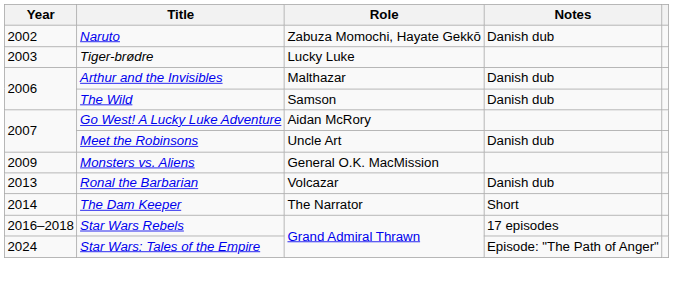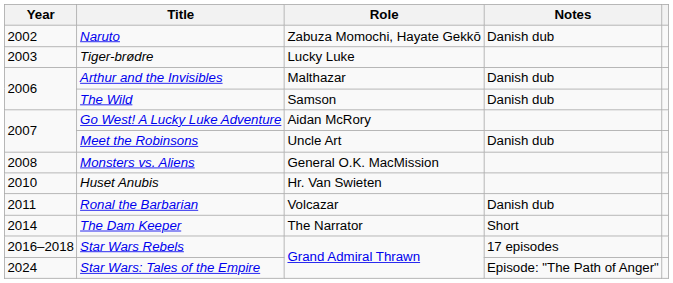 <table class="wikitable sortable">
 <tr>
 <th>Year</th>
 <th>Title</th>
 <th>Role</th>
 <th class="unsortable">Notes</th>
 <th class="unsortable"></th>
 </tr>
 <tr>
 <td>2002</td>
 <td><em><a href='#'>Naruto</a></em></td>
 <td>Zabuza Momochi, Hayate Gekkō</td>
 <td>Danish dub</td>
 <td></td>
 </tr>
 <tr>
 <td>2003</td>
 <td><em>Tiger-brødre</em></td>
 <td>Lucky Luke</td>
 <td></td>
 <td></td>
 </tr>
 <tr>
 <td rowspan="2">2006</td>
 <td><em><a href='#'>Arthur and the Invisibles</a></em></td>
 <td>Malthazar</td>
 <td>Danish dub</td>
 <td></td>
 </tr>
 <tr>
 <td><em><a href='#'>The Wild</a></em></td>
 <td>Samson</td>
 <td>Danish dub</td>
 <td></td>
 </tr>
 <tr>
 <td rowspan="2">2007</td>
 <td><em><a href='#'>Go West! A Lucky Luke Adventure</a></em></td>
 <td>Aidan McRory</td>
 <td></td>
 <td></td>
 </tr>
 <tr>
 <td><em><a href='#'>Meet the Robinsons</a></em></td>
 <td>Uncle Art</td>
 <td>Danish dub</td>
 <td></td>
 </tr>
 <tr>
-<td>2009</td>
+<td>2008</td>
 <td><em><a href='#'>Monsters vs. Aliens</a></em></td>
 <td>General O.K. MacMission</td>
 <td></td>
 <td></td>
 </tr>
 <tr>
-<td>2013</td>
+<td>2010</td>
+<td><em>Huset Anubis</em></td>
+<td>Hr. Van Swieten</td>
+<td></td>
+<td></td>
+</tr>
+<tr>
+<td>2011</td>
 <td><em><a href='#'>Ronal the Barbarian</a></em></td>
 <td>Volcazar</td>
 <td>Danish dub</td>
 <td></td>
 </tr>
 <tr>
 <td>2014</td>
 <td><em><a href='#'>The Dam Keeper</a></em></td>
 <td>The Narrator</td>
 <td>Short</td>
 <td></td>
 </tr>
 <tr>
 <td>2016–2018</td>
 <td><em><a href='#'>Star Wars Rebels</a></em></td>
 <td rowspan="2"><a href='#'>Grand Admiral Thrawn</a></td>
 <td>17 episodes</td>
 <td></td>
 </tr>
 <tr>
 <td>2024</td>
 <td><em><a href='#'>Star Wars: Tales of the Empire</a></em></td>
 <td>Episode: "The Path of Anger"</td>
 <td></td>
 </tr>
 </table>
